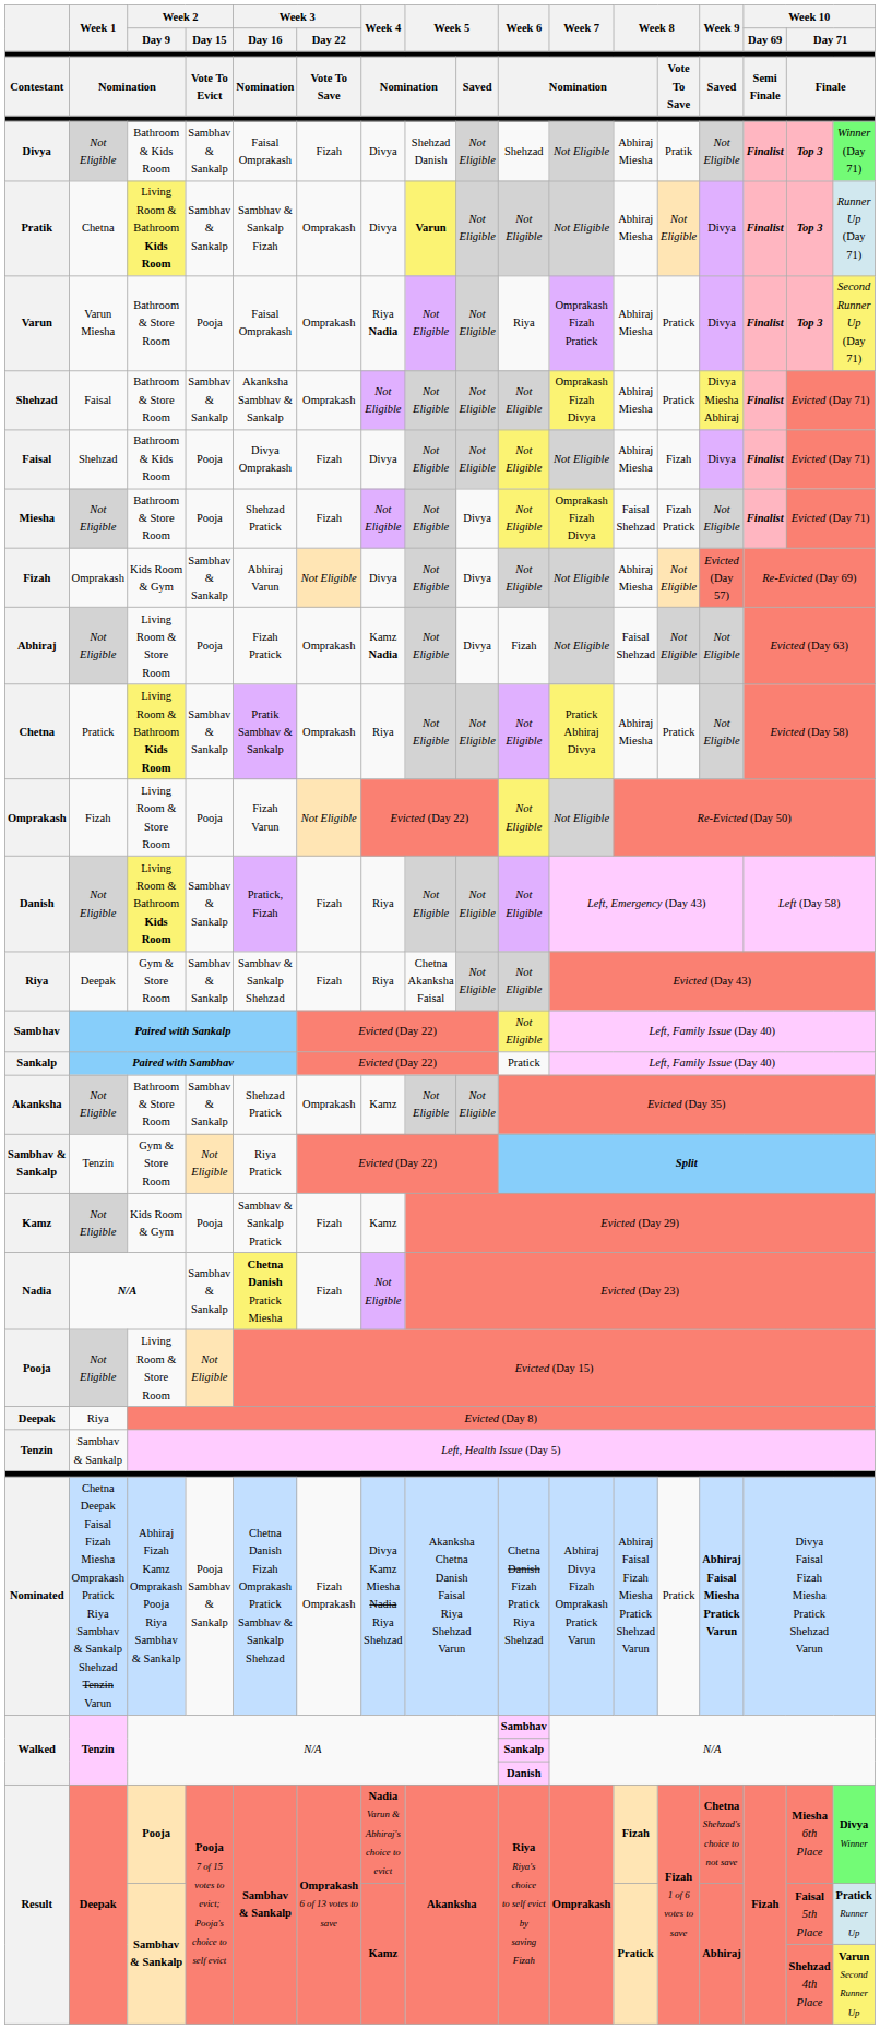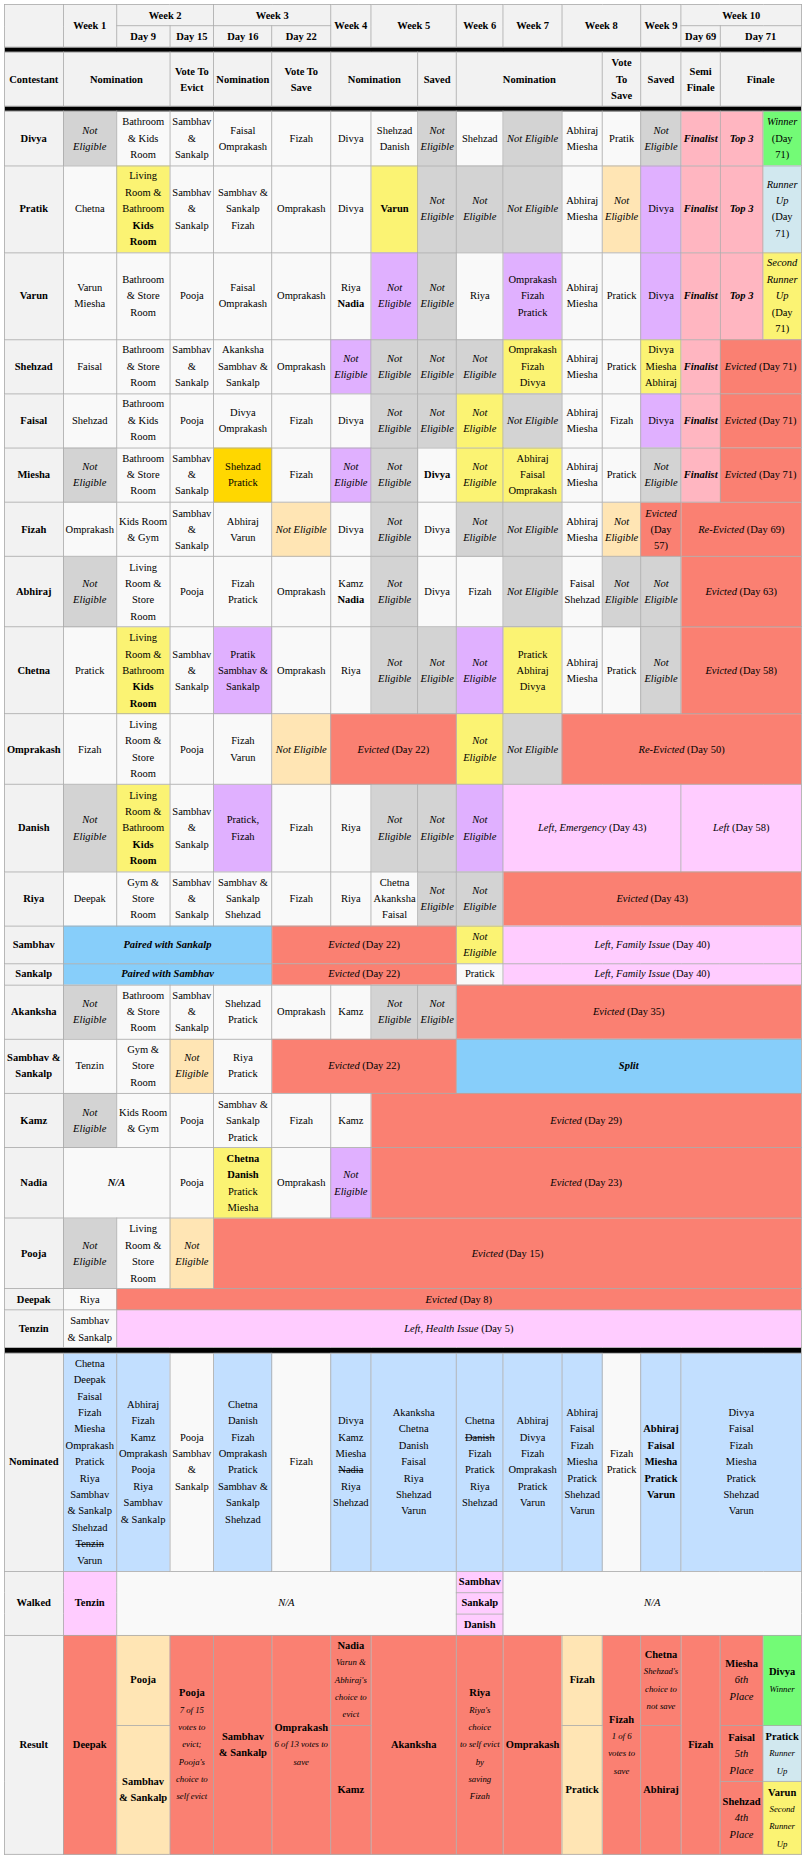 <table class="wikitable" style="text-align:center; font-size:80%; line-height:20px">
 <tr>
 <th rowspan="2"></th>
 <th rowspan="2">Week 1</th>
 <th colspan="2">Week 2</th>
 <th colspan="2">Week 3</th>
 <th rowspan="2">Week 4</th>
 <th colspan="2" rowspan="2">Week 5</th>
 <th rowspan="2">Week 6</th>
 <th rowspan="2">Week 7</th>
 <th colspan="2" rowspan="2">Week 8</th>
 <th rowspan="2">Week 9</th>
 <th colspan="3">Week 10</th>
 </tr>
 <tr>
 <th>Day 9</th>
 <th>Day 15</th>
 <th>Day 16</th>
 <th>Day 22</th>
 <th>Day 69</th>
 <th colspan="2">Day 71</th>
 </tr>
 <tr>
 <td colspan="17" bgcolor="black"></td>
 </tr>
 <tr>
 <th>Contestant</th>
 <th colspan="2">Nomination</th>
 <th>Vote To Evict</th>
 <th>Nomination</th>
 <th>Vote To Save</th>
 <th colspan="2">Nomination</th>
 <th>Saved</th>
 <th colspan="3">Nomination</th>
 <th>Vote To Save</th>
 <th>Saved</th>
 <th>Semi Finale</th>
 <th colspan="2">Finale</th>
 </tr>
 <tr>
 <td colspan="17" bgcolor="black"></td>
 </tr>
 <tr>
 <th>Divya</th>
 <td bgcolor="lightgray"><em>Not Eligible</em></td>
 <td>Bathroom & Kids Room</td>
 <td>Sambhav & Sankalp</td>
 <td>Faisal<br>Omprakash</td>
 <td>Fizah</td>
 <td>Divya</td>
 <td>Shehzad<br>Danish</td>
 <td bgcolor="lightgray"><em>Not Eligible</em></td>
 <td>Shehzad</td>
 <td bgcolor="lightgray"><em>Not Eligible</em></td>
 <td>Abhiraj<br>Miesha</td>
 <td>Pratik</td>
 <td bgcolor="lightgray"><em>Not Eligible</em></td>
 <td bgcolor="lightpink"><strong><em>Finalist</em></strong></td>
 <td bgcolor="lightpink"><strong><em>Top 3</em></strong></td>
 <td style="background:#73FB76;"><em>Winner</em><br>(Day 71)</td>
 </tr>
 <tr>
 <th>Pratik</th>
 <td>Chetna</td>
 <td style="background:#FBF373;">Living Room & Bathroom<br><strong>Kids Room</strong></td>
 <td>Sambhav & Sankalp</td>
 <td>Sambhav & Sankalp<br>Fizah</td>
 <td>Omprakash</td>
 <td>Divya</td>
 <td style="background:#FBF373;"><strong>Varun</strong></td>
 <td bgcolor="lightgray"><em>Not Eligible</em></td>
 <td bgcolor="lightgray"><em>Not Eligible</em></td>
 <td bgcolor="lightgray"><em>Not Eligible</em></td>
 <td>Abhiraj<br>Miesha</td>
 <td style="background:#FFE5B4;"><em>Not Eligible</em></td>
 <td style="background:#E0B0FF;">Divya</td>
 <td bgcolor="lightpink"><strong><em>Finalist</em></strong></td>
 <td bgcolor="lightpink"><strong><em>Top 3</em></strong></td>
 <td style="background:#D1E8EF;"><em>Runner Up</em><br>(Day 71)</td>
 </tr>
 <tr>
 <th>Varun</th>
 <td>Varun<br>Miesha</td>
 <td>Bathroom & Store Room</td>
 <td>Pooja</td>
 <td>Faisal<br>Omprakash</td>
 <td>Omprakash</td>
 <td>Riya<br><strong>Nadia</strong></td>
 <td style="background:#E0B0FF;"><em>Not Eligible</em></td>
 <td bgcolor="lightgray"><em>Not Eligible</em></td>
 <td>Riya</td>
 <td style="background:#E0B0FF;">Omprakash<br>Fizah<br>Pratick</td>
 <td>Abhiraj<br>Miesha</td>
 <td>Pratick</td>
 <td style="background:#E0B0FF;">Divya</td>
 <td bgcolor="lightpink"><strong><em>Finalist</em></strong></td>
 <td bgcolor="lightpink"><strong><em>Top 3</em></strong></td>
 <td style="background:#FBF373;"><em>Second Runner Up</em><br>(Day 71)</td>
 </tr>
 <tr>
 <th>Shehzad</th>
 <td>Faisal</td>
 <td>Bathroom & Store Room</td>
 <td>Sambhav & Sankalp</td>
 <td>Akanksha<br>Sambhav & Sankalp</td>
 <td>Omprakash</td>
 <td style="background:#E0B0FF;"><em>Not Eligible</em></td>
 <td bgcolor="lightgray"><em>Not Eligible</em></td>
 <td bgcolor="lightgray"><em>Not Eligible</em></td>
 <td bgcolor="lightgray"><em>Not Eligible</em></td>
 <td style="background:#FBF373;">Omprakash<br>Fizah<br>Divya</td>
 <td>Abhiraj<br>Miesha</td>
 <td>Pratick</td>
 <td style="background:#FBF373;">Divya<br>Miesha<br>Abhiraj</td>
 <td bgcolor="lightpink"><strong><em>Finalist</em></strong></td>
 <td colspan="2" bgcolor="salmon"><em>Evicted</em> (Day 71)</td>
 </tr>
 <tr>
 <th>Faisal</th>
 <td>Shehzad</td>
 <td>Bathroom & Kids Room</td>
 <td>Pooja</td>
 <td>Divya<br>Omprakash</td>
 <td>Fizah</td>
 <td>Divya</td>
 <td bgcolor="lightgray"><em>Not Eligible</em></td>
 <td bgcolor="lightgray"><em>Not Eligible</em></td>
 <td style="background:#FBF373;"><em>Not Eligible</em></td>
 <td bgcolor="lightgray"><em>Not Eligible</em></td>
 <td>Abhiraj<br>Miesha</td>
 <td>Fizah</td>
 <td style="background:#E0B0FF;">Divya</td>
 <td bgcolor="lightpink"><strong><em>Finalist</em></strong></td>
 <td colspan="2" bgcolor="salmon"><em>Evicted</em> (Day 71)</td>
 </tr>
 <tr>
 <th>Miesha</th>
 <td bgcolor="lightgray"><em>Not Eligible</em></td>
 <td>Bathroom & Store Room</td>
-<td>Pooja</td>
-<td>Shehzad<br>Pratick</td>
+<td>Sambhav & Sankalp</td>
+<td style="background: gold;">Shehzad<br>Pratick</td>
 <td>Fizah</td>
 <td style="background:#E0B0FF;"><em>Not Eligible</em></td>
 <td bgcolor="lightgray"><em>Not Eligible</em></td>
-<td>Divya</td>
+<td><strong>Divya</strong></td>
 <td style="background:#FBF373;"><em>Not Eligible</em></td>
-<td style="background:#FBF373;">Omprakash<br>Fizah<br>Divya</td>
-<td>Faisal<br>Shehzad</td>
-<td>Fizah<br>Pratick</td>
+<td style="background:#FBF373;">Abhiraj<br>Faisal<br>Omprakash</td>
+<td>Abhiraj<br>Miesha</td>
+<td>Pratick</td>
 <td bgcolor="lightgray"><em>Not Eligible</em></td>
 <td bgcolor="lightpink"><strong><em>Finalist</em></strong></td>
 <td colspan="2" bgcolor="salmon"><em>Evicted</em> (Day 71)</td>
 </tr>
 <tr>
 <th>Fizah</th>
 <td>Omprakash</td>
 <td>Kids Room & Gym</td>
 <td>Sambhav & Sankalp</td>
 <td>Abhiraj<br>Varun</td>
 <td style="background:#FFE5B4;"><em>Not Eligible</em></td>
 <td>Divya</td>
 <td bgcolor="lightgray"><em>Not Eligible</em></td>
 <td>Divya</td>
 <td bgcolor="lightgray"><em>Not Eligible</em></td>
 <td bgcolor="lightgray"><em>Not Eligible</em></td>
 <td>Abhiraj<br>Miesha</td>
 <td style="background:#FFE5B4;"><em>Not Eligible</em></td>
 <td bgcolor="salmon"><em>Evicted</em> (Day 57)</td>
 <td colspan="3" bgcolor="salmon"><em>Re-Evicted</em> (Day 69)</td>
 </tr>
 <tr>
 <th>Abhiraj</th>
 <td bgcolor="lightgray"><em>Not Eligible</em></td>
 <td>Living Room & Store Room</td>
 <td>Pooja</td>
 <td>Fizah<br>Pratick</td>
 <td>Omprakash</td>
 <td>Kamz<br><strong>Nadia</strong></td>
 <td bgcolor="lightgray"><em>Not Eligible</em></td>
 <td>Divya</td>
 <td>Fizah</td>
 <td bgcolor="lightgray"><em>Not Eligible</em></td>
 <td>Faisal<br>Shehzad</td>
 <td bgcolor="lightgray"><em>Not Eligible</em></td>
 <td bgcolor="lightgray"><em>Not Eligible</em></td>
 <td colspan="3" bgcolor="salmon"><em>Evicted</em> (Day 63)</td>
 </tr>
 <tr>
 <th>Chetna</th>
 <td>Pratick</td>
 <td style="background:#FBF373;">Living Room & Bathroom<br><strong>Kids Room</strong></td>
 <td>Sambhav & Sankalp</td>
 <td style="background:#E0B0FF;">Pratik<br>Sambhav & Sankalp</td>
 <td>Omprakash</td>
 <td>Riya</td>
 <td bgcolor="lightgray"><em>Not Eligible</em></td>
 <td bgcolor="lightgray"><em>Not Eligible</em></td>
 <td style="background:#E0B0FF;"><em>Not Eligible</em></td>
 <td style="background:#FBF373;">Pratick<br>Abhiraj<br>Divya</td>
 <td>Abhiraj<br>Miesha</td>
 <td>Pratick</td>
 <td bgcolor="lightgray"><em>Not Eligible</em></td>
 <td colspan="3" bgcolor="salmon"><em>Evicted</em> (Day 58)</td>
 </tr>
 <tr>
 <th>Omprakash</th>
 <td>Fizah</td>
 <td>Living Room & Store Room</td>
 <td>Pooja</td>
 <td>Fizah<br>Varun</td>
 <td style="background:#FFE5B4;"><em>Not Eligible</em></td>
 <td colspan="3" bgcolor="salmon"><em>Evicted</em> (Day 22)</td>
 <td style="background:#FBF373;"><em>Not Eligible</em></td>
 <td bgcolor="lightgray"><em>Not Eligible</em></td>
 <td colspan="6" bgcolor="salmon"><em>Re-Evicted</em> (Day 50)</td>
 </tr>
 <tr>
 <th>Danish</th>
 <td bgcolor="lightgray"><em>Not Eligible</em></td>
 <td style="background:#FBF373;">Living Room & Bathroom<br><strong>Kids Room</strong></td>
 <td>Sambhav & Sankalp</td>
 <td style="background:#E0B0FF;">Pratick,<br>Fizah</td>
 <td>Fizah</td>
 <td>Riya</td>
 <td bgcolor="lightgray"><em>Not Eligible</em></td>
 <td bgcolor="lightgray"><em>Not Eligible</em></td>
 <td style="background:#E0B0FF;"><em>Not Eligible</em></td>
 <td colspan="4" style="background:#fcf"><em>Left, Emergency</em> (Day 43)</td>
 <td colspan="3" style="background:#fcf"><em>Left</em> (Day 58)</td>
 </tr>
 <tr>
 <th>Riya</th>
 <td>Deepak</td>
 <td>Gym & Store Room</td>
 <td>Sambhav & Sankalp</td>
 <td>Sambhav & Sankalp<br>Shehzad</td>
 <td>Fizah</td>
 <td>Riya</td>
 <td>Chetna<br>Akanksha<br>Faisal</td>
 <td bgcolor="lightgray"><em>Not Eligible</em></td>
 <td bgcolor="lightgray"><em>Not Eligible</em></td>
 <td colspan="7" bgcolor="salmon"><em>Evicted</em> (Day 43)</td>
 </tr>
 <tr>
 <th>Sambhav</th>
 <td colspan="4" style="background:#87CEFA; "><strong><em>Paired with Sankalp</em></strong></td>
 <td colspan="4" style="background:salmon;"><em>Evicted</em> (Day 22)</td>
 <td style="background:#FBF373;"><em>Not Eligible</em></td>
 <td colspan="7" style="background:#fcf"><em>Left, Family Issue</em> (Day 40)</td>
 </tr>
 <tr>
 <th>Sankalp</th>
 <td colspan="4" style="background:#87CEFA; "><strong><em>Paired with Sambhav</em></strong></td>
 <td colspan="4" style="background:salmon;"><em>Evicted</em> (Day 22)</td>
 <td>Pratick</td>
 <td colspan="7" style="background:#fcf"><em>Left, Family Issue</em> (Day 40)</td>
 </tr>
 <tr>
 <th>Akanksha</th>
 <td bgcolor="lightgray"><em>Not Eligible</em></td>
 <td>Bathroom & Store Room</td>
 <td>Sambhav & Sankalp</td>
 <td>Shehzad<br>Pratick</td>
 <td>Omprakash</td>
 <td>Kamz</td>
 <td bgcolor="lightgray"><em>Not Eligible</em></td>
 <td bgcolor="lightgray"><em>Not Eligible</em></td>
 <td colspan="8" bgcolor="salmon"><em>Evicted</em> (Day 35)</td>
 </tr>
 <tr>
 <th>Sambhav & Sankalp</th>
 <td>Tenzin</td>
 <td>Gym & Store Room</td>
 <td style="background:#FFE5B4;"><em>Not Eligible</em></td>
 <td>Riya<br>Pratick</td>
 <td colspan="4" style="background:salmon;"><em>Evicted</em> (Day 22)</td>
 <td colspan="8" style="background:#87CEFA; "><strong><em>Split</em></strong></td>
 </tr>
 <tr>
 <th>Kamz</th>
 <td bgcolor="lightgray"><em>Not Eligible</em></td>
 <td>Kids Room & Gym</td>
 <td>Pooja</td>
 <td>Sambhav & Sankalp<br>Pratick</td>
 <td>Fizah</td>
 <td>Kamz</td>
 <td colspan="10" bgcolor="salmon"><em>Evicted</em> (Day 29)</td>
 </tr>
 <tr>
 <th>Nadia</th>
 <td colspan="2"><strong><em>N/A</em></strong></td>
-<td>Sambhav & Sankalp</td>
+<td>Pooja</td>
 <td style="background:#FBF373;"><strong>Chetna<br>Danish</strong><br>Pratick<br>Miesha</td>
-<td>Fizah</td>
+<td>Omprakash</td>
 <td style="background:#E0B0FF;"><em>Not Eligible</em></td>
 <td colspan="10" bgcolor="salmon"><em>Evicted</em> (Day 23)</td>
 </tr>
 <tr>
 <th>Pooja</th>
 <td bgcolor="lightgray"><em>Not Eligible</em></td>
 <td>Living Room & Store Room</td>
 <td style="background:#FFE5B4;"><em>Not Eligible</em></td>
 <td colspan="13" style="background:salmon;"><em>Evicted</em> (Day 15)</td>
 </tr>
 <tr>
 <th>Deepak</th>
 <td>Riya</td>
 <td colspan="15" style="background:salmon; "><em>Evicted</em> (Day 8)</td>
 </tr>
 <tr>
 <th>Tenzin</th>
 <td>Sambhav & Sankalp</td>
 <td colspan="15" style="background:#fcf"><em>Left, Health Issue</em> (Day 5)</td>
 </tr>
 <tr>
 <td colspan="17" bgcolor="black"></td>
 </tr>
 <tr>
 <th>Nominated</th>
 <td style="background:#C2DFFF">Chetna<br>Deepak<br>Faisal<br>Fizah<br>Miesha<br>Omprakash<br>Pratick<br>Riya<br>Sambhav & Sankalp<br>Shehzad<br><s>Tenzin</s><br>Varun</td>
 <td style="background:#C2DFFF">Abhiraj<br>Fizah<br>Kamz<br>Omprakash<br>Pooja<br>Riya<br>Sambhav & Sankalp</td>
 <td>Pooja<br>Sambhav & Sankalp</td>
 <td style="background:#C2DFFF">Chetna<br>Danish<br>Fizah<br>Omprakash<br>Pratick<br>Sambhav & Sankalp<br>Shehzad</td>
-<td>Fizah<br>Omprakash</td>
+<td>Fizah</td>
 <td style="background:#C2DFFF">Divya<br>Kamz<br>Miesha<br><s>Nadia</s><br>Riya<br>Shehzad</td>
 <td colspan="2" style="background:#C2DFFF">Akanksha<br>Chetna<br>Danish<br>Faisal<br>Riya<br>Shehzad<br>Varun</td>
 <td style="background:#C2DFFF">Chetna<br><s>Danish</s><br>Fizah<br>Pratick<br>Riya<br>Shehzad</td>
 <td style="background:#C2DFFF">Abhiraj<br>Divya<br>Fizah<br>Omprakash<br>Pratick<br>Varun</td>
 <td style="background:#C2DFFF">Abhiraj<br>Faisal<br>Fizah<br>Miesha<br>Pratick<br>Shehzad<br>Varun</td>
-<td>Pratick</td>
+<td>Fizah<br>Pratick</td>
 <td style="background:#C2DFFF"><strong>Abhiraj<br>Faisal<br>Miesha<br>Pratick<br>Varun</strong></td>
 <td colspan="3" style="background:#C2DFFF">Divya<br>Faisal<br>Fizah<br>Miesha<br>Pratick<br>Shehzad<br>Varun</td>
 </tr>
 <tr>
 <th rowspan=3>Walked</th>
 <td rowspan=3 style="background:#fcf"><strong>Tenzin</strong></td>
 <td rowspan=3 colspan="7"><em>N/A</em></td>
 <td style="background:#fcf"><strong>Sambhav</strong></td>
 <td rowspan=3 colspan="8"><em>N/A</em></td>
 </tr>
 <tr>
 <td style="background:#fcf"><strong>Sankalp</strong></td>
 </tr>
 <tr>
 <td style="background:#fcf"><strong>Danish</strong></td>
 </tr>
 <tr>
 <th rowspan="3">Result</th>
 <td rowspan="3" style="background:salmon;"><strong>Deepak</strong></td>
 <td style="background:#FFE5B4;"><strong>Pooja</strong></td>
 <td rowspan="3" style="background:salmon;"><strong>Pooja</strong><br><small><em>7 of 15 votes to evict; Pooja's choice to<br>self evict</em></small></td>
 <td rowspan="3" style="background:salmon;"><strong>Sambhav & Sankalp</strong></td>
 <td rowspan="3" style="background:salmon;"><strong>Omprakash</strong><br><small><em>6 of 13 votes to save</em></small></td>
 <td style="background:salmon;"><strong>Nadia</strong><br><small><em>Varun & Abhiraj's<br>choice to evict</em></small></td>
 <td colspan="2" rowspan="3" style="background:salmon;"><strong>Akanksha</strong></td>
 <td rowspan="3" style="background:salmon;"><strong>Riya</strong><br><small><em>Riya's choice<br>to self evict by<br>saving Fizah</em></small></td>
 <td rowspan="3" style="background:salmon;"><strong>Omprakash</strong></td>
 <td style="background:#FFE5B4;"><strong>Fizah</strong></td>
 <td rowspan="3" style="background:salmon;"><strong>Fizah</strong><br><small><em>1 of 6 votes to save</em></small></td>
 <td style="background:salmon;"><strong>Chetna</strong><br><small><em>Shehzad's<br>choice to not save</em></small></td>
 <td rowspan="3" style="background:salmon;"><strong>Fizah</strong></td>
 <td style="background:salmon;"><strong>Miesha</strong><br><em>6th Place</em></td>
 <td style="background:#73FB76;"><strong>Divya</strong><br><small><em>Winner</em></small></td>
 </tr>
 <tr>
 <td rowspan="2" style="background:#FFE5B4;"><strong>Sambhav & Sankalp</strong></td>
 <td rowspan="2" style="background:salmon;"><strong>Kamz</strong></td>
 <td rowspan="2" style="background:#FFE5B4;"><strong>Pratick</strong></td>
 <td rowspan="2" style="background:salmon;"><strong>Abhiraj</strong></td>
 <td style="background:salmon;"><strong>Faisal</strong><br><em>5th Place</em></td>
 <td style="background:#D1E8EF;"><strong>Pratick</strong><br><small><em>Runner Up</em></small></td>
 </tr>
 <tr>
 <td style="background:salmon;"><strong>Shehzad</strong><br><em>4th Place</em></td>
 <td style="background:#FBF373;"><strong>Varun</strong><br><small><em>Second Runner Up</em></small></td>
 </tr>
 </table>
